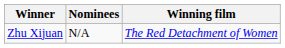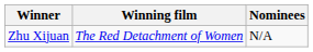 <table class="wikitable">
 <tr>
 <th>Winner</th>
+<th>Winning film</th>
 <th>Nominees</th>
-<th>Winning film</th>
 </tr>
 <tr>
 <td><a href='#'>Zhu Xijuan</a></td>
+<td><em><a href='#'>The Red Detachment of Women</a></em></td>
 <td>N/A</td>
-<td><em><a href='#'>The Red Detachment of Women</a></em></td>
 </tr>
 </table>
